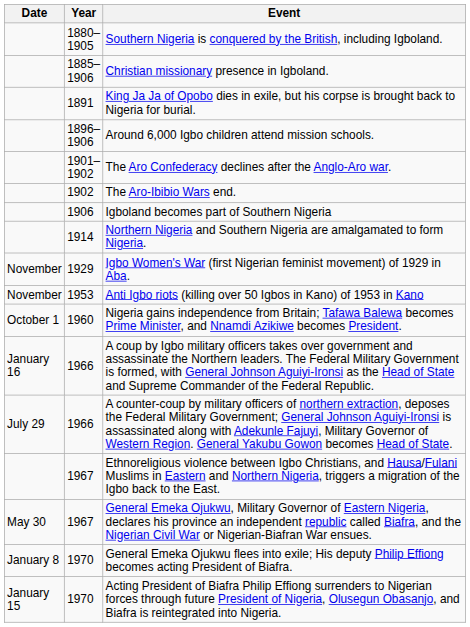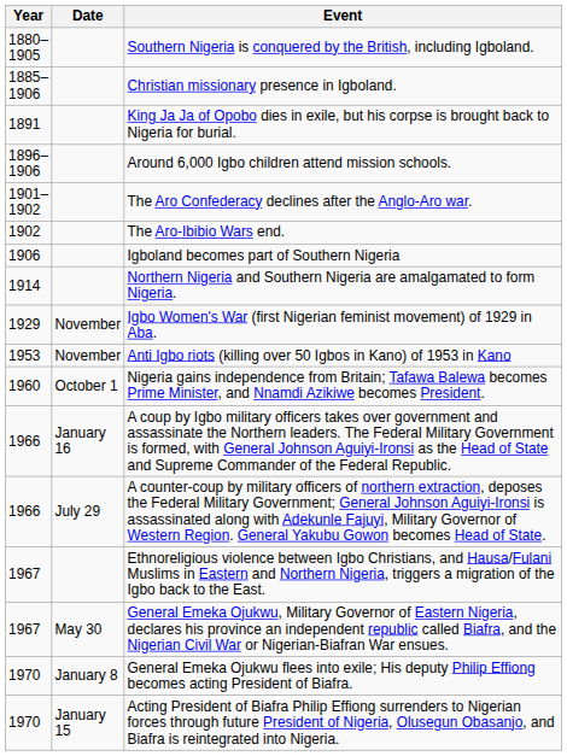 <table class="wikitable" style="width:100%;">
 <tr>
+<th style="width:6%">Year</th>
 <th style="width:10%">Date</th>
-<th style="width:6%">Year</th>
 <th>Event</th>
 </tr>
 <tr>
+<td>1880–1905</td>
 <td></td>
-<td>1880–1905</td>
 <td><a href='#'>Southern Nigeria</a> is <a href='#'>conquered by the British</a>, including Igboland.</td>
 </tr>
 <tr>
+<td>1885–1906</td>
 <td></td>
-<td>1885–1906</td>
 <td><a href='#'>Christian missionary</a> presence in Igboland.</td>
 </tr>
 <tr>
+<td>1891</td>
 <td></td>
-<td>1891</td>
 <td><a href='#'>King Ja Ja of Opobo</a> dies in exile, but his corpse is brought back to Nigeria for burial.</td>
 </tr>
 <tr>
+<td>1896–1906</td>
 <td></td>
-<td>1896–1906</td>
 <td>Around 6,000 Igbo children attend mission schools.</td>
 </tr>
 <tr>
+<td>1901–1902</td>
 <td></td>
-<td>1901–1902</td>
 <td>The <a href='#'>Aro Confederacy</a> declines after the <a href='#'>Anglo-Aro war</a>.</td>
 </tr>
 <tr>
+<td>1902</td>
 <td></td>
-<td>1902</td>
 <td>The <a href='#'>Aro-Ibibio Wars</a> end.</td>
 </tr>
 <tr>
+<td>1906</td>
 <td></td>
-<td>1906</td>
 <td>Igboland becomes part of Southern Nigeria</td>
 </tr>
 <tr>
+<td>1914</td>
 <td></td>
-<td>1914</td>
 <td><a href='#'>Northern Nigeria</a> and Southern Nigeria are amalgamated to form <a href='#'>Nigeria</a>.</td>
 </tr>
 <tr>
+<td>1929</td>
 <td>November</td>
-<td>1929</td>
 <td><a href='#'>Igbo Women's War</a> (first Nigerian feminist movement) of 1929 in <a href='#'>Aba</a>.</td>
 </tr>
 <tr>
+<td>1953</td>
 <td>November</td>
-<td>1953</td>
 <td><a href='#'>Anti Igbo riots</a> (killing over 50 Igbos in Kano) of 1953 in <a href='#'>Kano</a></td>
 </tr>
 <tr>
+<td>1960</td>
 <td>October 1</td>
-<td>1960</td>
 <td>Nigeria gains independence from Britain; <a href='#'>Tafawa Balewa</a> becomes <a href='#'>Prime Minister</a>, and <a href='#'>Nnamdi Azikiwe</a> becomes <a href='#'>President</a>.</td>
 </tr>
 <tr>
+<td>1966</td>
 <td>January 16</td>
-<td>1966</td>
 <td>A coup by Igbo military officers takes over government and assassinate the Northern leaders. The Federal Military Government is formed, with <a href='#'>General Johnson Aguiyi-Ironsi</a> as the <a href='#'>Head of State</a> and Supreme Commander of the Federal Republic.</td>
 </tr>
 <tr>
+<td>1966</td>
 <td>July 29</td>
-<td>1966</td>
 <td>A counter-coup by military officers of <a href='#'>northern extraction</a>, deposes the Federal Military Government; <a href='#'>General Johnson Aguiyi-Ironsi</a> is assassinated along with <a href='#'>Adekunle Fajuyi</a>, Military Governor of <a href='#'>Western Region</a>. <a href='#'>General Yakubu Gowon</a> becomes <a href='#'>Head of State</a>.</td>
 </tr>
 <tr>
+<td>1967</td>
 <td></td>
-<td>1967</td>
 <td>Ethnoreligious violence between Igbo Christians, and <a href='#'>Hausa</a>/<a href='#'>Fulani</a> Muslims in <a href='#'>Eastern</a> and <a href='#'>Northern Nigeria</a>, triggers a migration of the Igbo back to the East.</td>
 </tr>
 <tr>
+<td>1967</td>
 <td>May 30</td>
-<td>1967</td>
 <td><a href='#'>General Emeka Ojukwu</a>, Military Governor of <a href='#'>Eastern Nigeria</a>, declares his province an independent <a href='#'>republic</a> called <a href='#'>Biafra</a>, and the <a href='#'>Nigerian Civil War</a> or Nigerian-Biafran War ensues.</td>
 </tr>
 <tr>
+<td>1970</td>
 <td>January 8</td>
-<td>1970</td>
 <td>General Emeka Ojukwu flees into exile; His deputy <a href='#'>Philip Effiong</a> becomes acting President of Biafra.</td>
 </tr>
 <tr>
+<td>1970</td>
 <td>January 15</td>
-<td>1970</td>
 <td>Acting President of Biafra Philip Effiong surrenders to Nigerian forces through future <a href='#'>President of Nigeria</a>, <a href='#'>Olusegun Obasanjo</a>, and Biafra is reintegrated into Nigeria.</td>
 </tr>
 </table>
